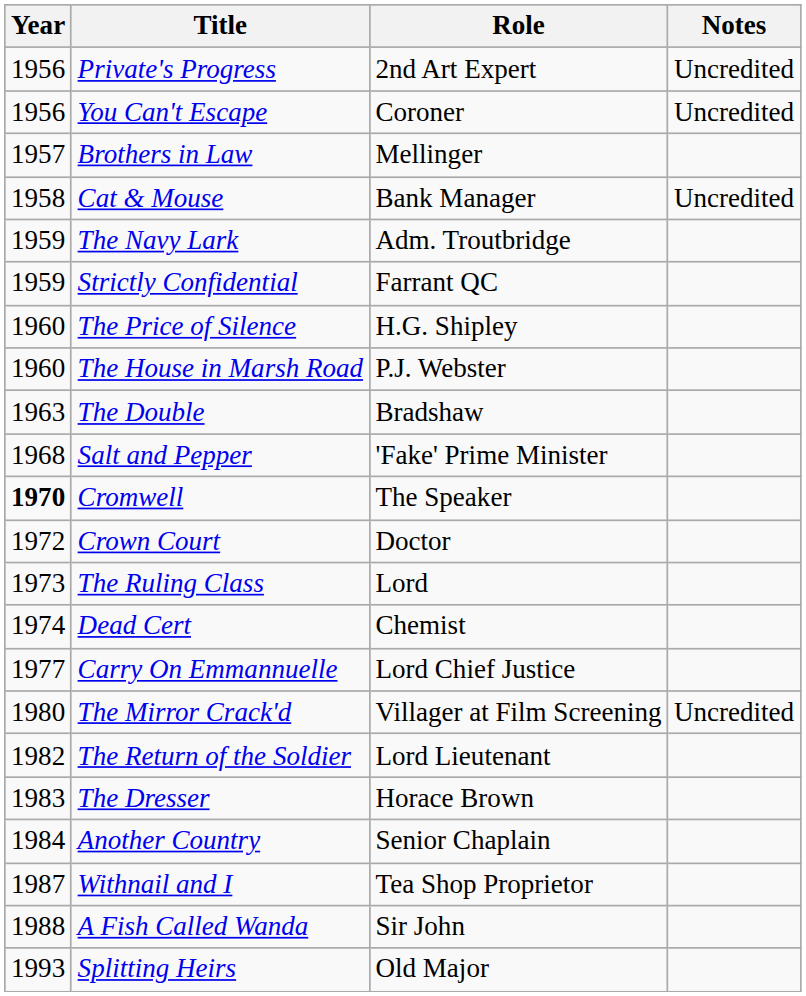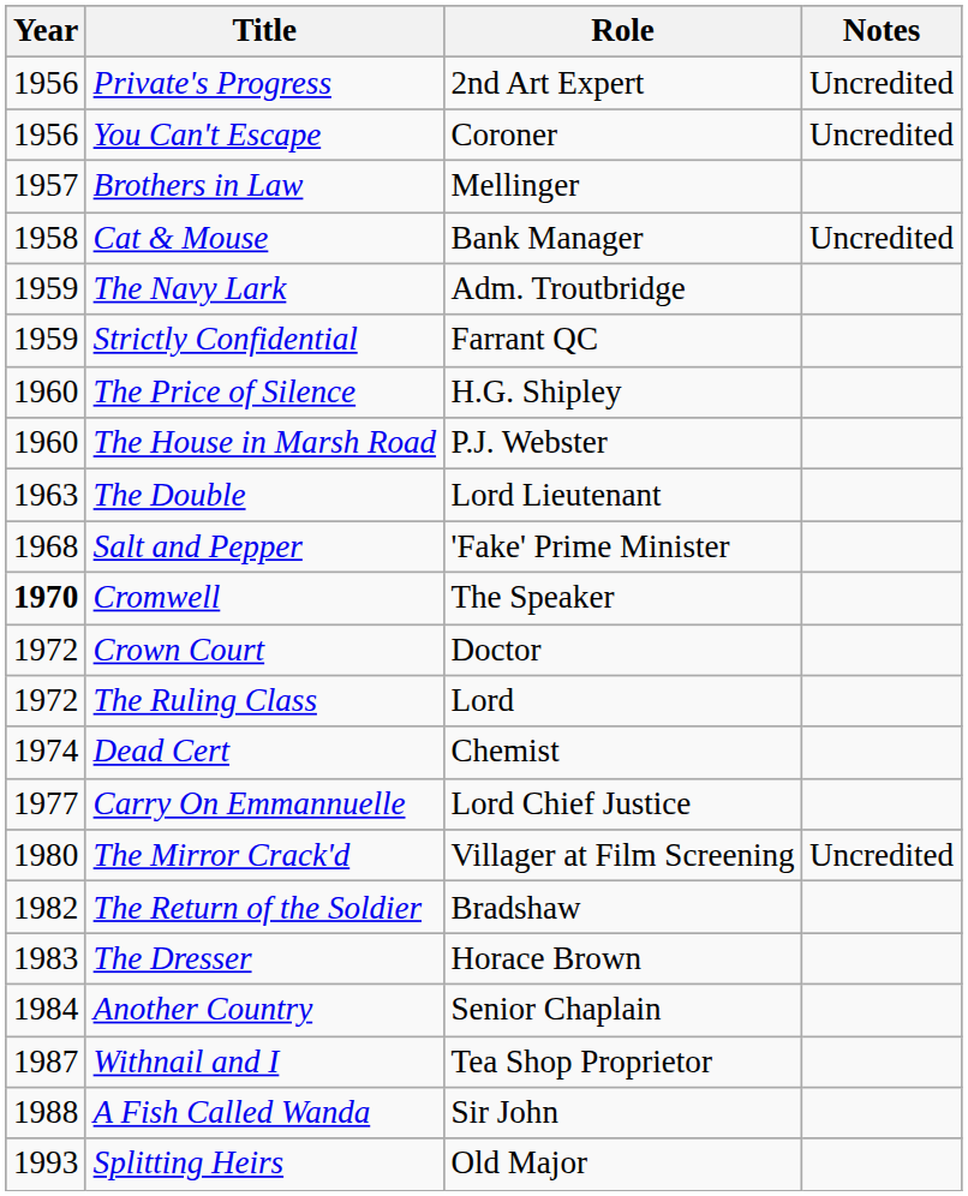 <table class="wikitable">
 <tr>
 <th>Year</th>
 <th>Title</th>
 <th>Role</th>
 <th>Notes</th>
 </tr>
 <tr>
 <td>1956</td>
 <td><em><a href='#'>Private's Progress</a></em></td>
 <td>2nd Art Expert</td>
 <td>Uncredited</td>
 </tr>
 <tr>
 <td>1956</td>
 <td><em><a href='#'>You Can't Escape</a></em></td>
 <td>Coroner</td>
 <td>Uncredited</td>
 </tr>
 <tr>
 <td>1957</td>
 <td><em><a href='#'>Brothers in Law</a></em></td>
 <td>Mellinger</td>
 <td></td>
 </tr>
 <tr>
 <td>1958</td>
 <td><em><a href='#'>Cat & Mouse</a></em></td>
 <td>Bank Manager</td>
 <td>Uncredited</td>
 </tr>
 <tr>
 <td>1959</td>
 <td><em><a href='#'>The Navy Lark</a></em></td>
 <td>Adm. Troutbridge</td>
 <td></td>
 </tr>
 <tr>
 <td>1959</td>
 <td><em><a href='#'>Strictly Confidential</a></em></td>
 <td>Farrant QC</td>
 <td></td>
 </tr>
 <tr>
 <td>1960</td>
 <td><em><a href='#'>The Price of Silence</a></em></td>
 <td>H.G. Shipley</td>
 <td></td>
 </tr>
 <tr>
 <td>1960</td>
 <td><em><a href='#'>The House in Marsh Road</a></em></td>
 <td>P.J. Webster</td>
 <td></td>
 </tr>
 <tr>
 <td>1963</td>
 <td><em><a href='#'>The Double</a></em></td>
-<td>Bradshaw</td>
+<td>Lord Lieutenant</td>
 <td></td>
 </tr>
 <tr>
 <td>1968</td>
 <td><em><a href='#'>Salt and Pepper</a></em></td>
 <td>'Fake' Prime Minister</td>
 <td></td>
 </tr>
 <tr>
 <td><strong>1970</strong></td>
 <td><em><a href='#'>Cromwell</a></em></td>
 <td>The Speaker</td>
 <td></td>
 </tr>
 <tr>
 <td>1972</td>
 <td><em><a href='#'>Crown Court</a></em></td>
 <td>Doctor</td>
 <td></td>
 </tr>
 <tr>
-<td>1973</td>
+<td>1972</td>
 <td><em><a href='#'>The Ruling Class</a></em></td>
 <td>Lord</td>
 <td></td>
 </tr>
 <tr>
 <td>1974</td>
 <td><em><a href='#'>Dead Cert</a></em></td>
 <td>Chemist</td>
 <td></td>
 </tr>
 <tr>
 <td>1977</td>
 <td><em><a href='#'>Carry On Emmannuelle</a></em></td>
 <td>Lord Chief Justice</td>
 <td></td>
 </tr>
 <tr>
 <td>1980</td>
 <td><em><a href='#'>The Mirror Crack'd</a></em></td>
 <td>Villager at Film Screening</td>
 <td>Uncredited</td>
 </tr>
 <tr>
 <td>1982</td>
 <td><em><a href='#'>The Return of the Soldier</a></em></td>
-<td>Lord Lieutenant</td>
+<td>Bradshaw</td>
 <td></td>
 </tr>
 <tr>
 <td>1983</td>
 <td><em><a href='#'>The Dresser</a></em></td>
 <td>Horace Brown</td>
 <td></td>
 </tr>
 <tr>
 <td>1984</td>
 <td><em><a href='#'>Another Country</a></em></td>
 <td>Senior Chaplain</td>
 <td></td>
 </tr>
 <tr>
 <td>1987</td>
 <td><em><a href='#'>Withnail and I</a></em></td>
 <td>Tea Shop Proprietor</td>
 <td></td>
 </tr>
 <tr>
 <td>1988</td>
 <td><em><a href='#'>A Fish Called Wanda</a></em></td>
 <td>Sir John</td>
 <td></td>
 </tr>
 <tr>
 <td>1993</td>
 <td><em><a href='#'>Splitting Heirs</a></em></td>
 <td>Old Major</td>
 <td></td>
 </tr>
 </table>
